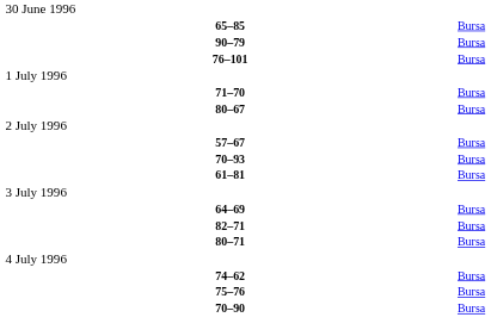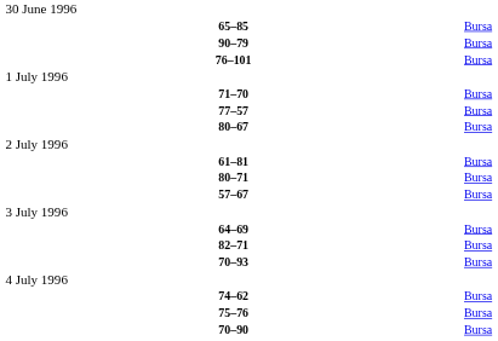 <table style="width:100%;" cellspacing="1">
 <tr>
 <th width=25%></th>
 <th width=3%></th>
 <th width=6%></th>
 <th width=3%></th>
 <th width=25%></th>
 </tr>
 <tr>
 <td>30 June 1996</td>
 </tr>
 <tr style=font-size:90%>
 <td align=right><strong></strong></td>
 <td></td>
 <td align=center><strong>65–85</strong></td>
 <td></td>
 <td><strong></strong></td>
 <td><a href='#'>Bursa</a></td>
 </tr>
 <tr style=font-size:90%>
 <td align=right><strong></strong></td>
 <td></td>
 <td align=center><strong>90–79</strong></td>
 <td></td>
 <td><strong></strong></td>
 <td><a href='#'>Bursa</a></td>
 </tr>
 <tr style=font-size:90%>
 <td align=right><strong></strong></td>
 <td></td>
 <td align=center><strong>76–101</strong></td>
 <td></td>
 <td><strong></strong></td>
 <td><a href='#'>Bursa</a></td>
 </tr>
 <tr>
 <td>1 July 1996</td>
 </tr>
 <tr style=font-size:90%>
 <td align=right><strong></strong></td>
 <td></td>
 <td align=center><strong>71–70</strong></td>
 <td></td>
 <td><strong></strong></td>
 <td><a href='#'>Bursa</a></td>
 </tr>
 <tr style=font-size:90%>
 <td align=right><strong></strong></td>
 <td></td>
+<td align=center><strong>77–57</strong></td>
+<td></td>
+<td><strong></strong></td>
+<td><a href='#'>Bursa</a></td>
+</tr>
+<tr style=font-size:90%>
+<td align=right><strong></strong></td>
+<td></td>
 <td align=center><strong>80–67</strong></td>
 <td></td>
 <td><strong></strong></td>
 <td><a href='#'>Bursa</a></td>
 </tr>
 <tr>
 <td>2 July 1996</td>
 </tr>
 <tr style=font-size:90%>
 <td align=right><strong></strong></td>
 <td></td>
-<td align=center><strong>57–67</strong></td>
+<td align=center><strong>61–81</strong></td>
 <td></td>
 <td><strong></strong></td>
 <td><a href='#'>Bursa</a></td>
 </tr>
 <tr style=font-size:90%>
 <td align=right><strong></strong></td>
 <td></td>
-<td align=center><strong>70–93</strong></td>
+<td align=center><strong>80–71</strong></td>
 <td></td>
 <td><strong></strong></td>
 <td><a href='#'>Bursa</a></td>
 </tr>
 <tr style=font-size:90%>
 <td align=right><strong></strong></td>
 <td></td>
-<td align=center><strong>61–81</strong></td>
+<td align=center><strong>57–67</strong></td>
 <td></td>
 <td><strong></strong></td>
 <td><a href='#'>Bursa</a></td>
 </tr>
 <tr>
 <td>3 July 1996</td>
 </tr>
 <tr style=font-size:90%>
 <td align=right><strong></strong></td>
 <td></td>
 <td align=center><strong>64–69</strong></td>
 <td></td>
 <td><strong></strong></td>
 <td><a href='#'>Bursa</a></td>
 </tr>
 <tr style=font-size:90%>
 <td align=right><strong></strong></td>
 <td></td>
 <td align=center><strong>82–71</strong></td>
 <td></td>
 <td><strong></strong></td>
 <td><a href='#'>Bursa</a></td>
 </tr>
 <tr style=font-size:90%>
 <td align=right><strong></strong></td>
 <td></td>
-<td align=center><strong>80–71</strong></td>
+<td align=center><strong>70–93</strong></td>
 <td></td>
 <td><strong></strong></td>
 <td><a href='#'>Bursa</a></td>
 </tr>
 <tr>
 <td>4 July 1996</td>
 </tr>
 <tr style=font-size:90%>
 <td align=right><strong></strong></td>
 <td></td>
 <td align=center><strong>74–62</strong></td>
 <td></td>
 <td><strong></strong></td>
 <td><a href='#'>Bursa</a></td>
 </tr>
 <tr style=font-size:90%>
 <td align=right><strong></strong></td>
 <td></td>
 <td align=center><strong>75–76</strong></td>
 <td></td>
 <td><strong></strong></td>
 <td><a href='#'>Bursa</a></td>
 </tr>
 <tr style=font-size:90%>
 <td align=right><strong></strong></td>
 <td></td>
 <td align=center><strong>70–90</strong></td>
 <td></td>
 <td><strong></strong></td>
 <td><a href='#'>Bursa</a></td>
 </tr>
 </table>
